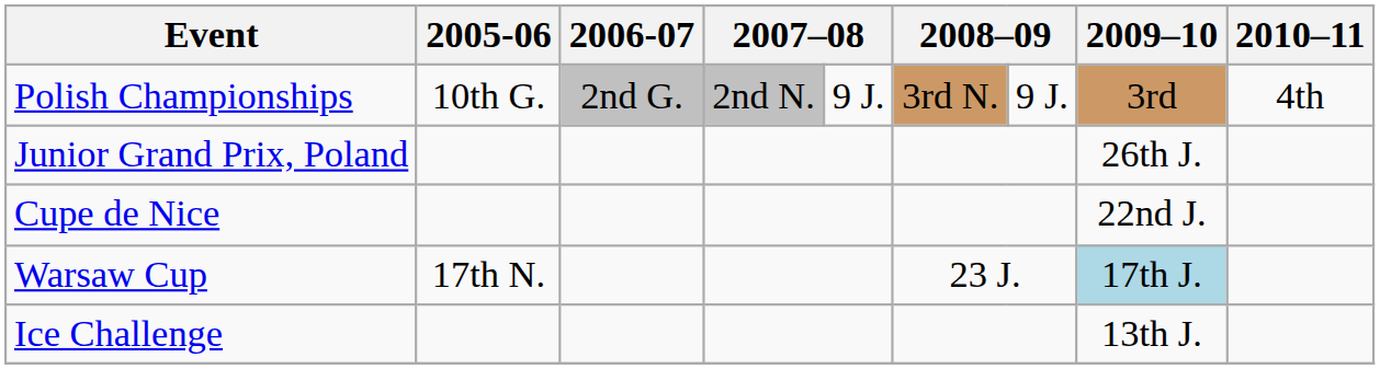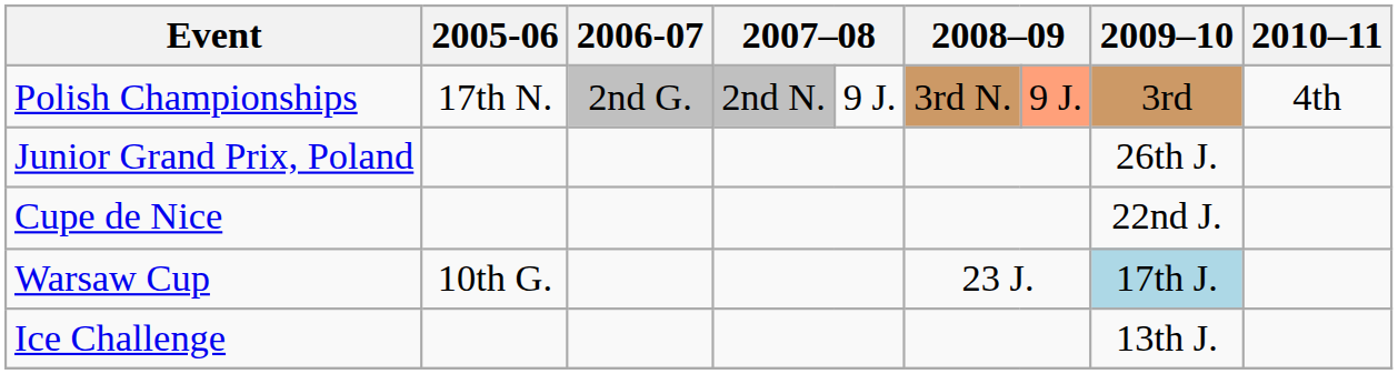 <table class="wikitable">
 <tr>
 <th>Event</th>
 <th>2005-06</th>
 <th>2006-07</th>
 <th colspan="2" align="center">2007–08</th>
 <th colspan="2" align="center">2008–09</th>
 <th>2009–10</th>
 <th>2010–11</th>
 </tr>
 <tr>
 <td><a href='#'>Polish Championships</a></td>
-<td align="center">10th G.</td>
+<td align="center">17th N.</td>
 <td align="center" bgcolor="silver">2nd G.</td>
 <td align="center" bgcolor="silver">2nd N.</td>
 <td align="center">9 J.</td>
 <td align="center" bgcolor="CC9966">3rd N.</td>
-<td align="center">9 J.</td>
+<td align="center" style="background: lightsalmon;">9 J.</td>
 <td align="center" bgcolor="CC9966">3rd</td>
 <td align="center">4th</td>
 </tr>
 <tr>
 <td><a href='#'>Junior Grand Prix, Poland</a></td>
 <td></td>
 <td></td>
 <td colspan="2"></td>
 <td colspan="2"></td>
 <td align="center">26th J.</td>
 <td></td>
 </tr>
 <tr>
 <td><a href='#'>Cupe de Nice</a></td>
 <td align="center"></td>
 <td></td>
 <td colspan="2"></td>
 <td colspan="2" align="center"></td>
 <td align="center">22nd J.</td>
 <td></td>
 </tr>
 <tr>
 <td><a href='#'>Warsaw Cup</a></td>
-<td align="center">17th N.</td>
+<td align="center">10th G.</td>
 <td></td>
 <td colspan="2"></td>
 <td colspan="2" align="center">23 J.</td>
 <td align="center" style="background: lightblue;">17th J.</td>
 <td></td>
 </tr>
 <tr>
 <td><a href='#'>Ice Challenge</a></td>
 <td></td>
 <td></td>
 <td colspan="2"></td>
 <td colspan="2"></td>
 <td align="center">13th J.</td>
 <td></td>
 </tr>
 <tr>
 </tr>
 </table>
